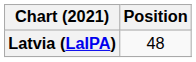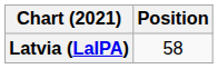 <table class="wikitable plainrowheaders" style="text-align:center">
 <tr>
 <th scope="col">Chart (2021)</th>
 <th scope="col">Position</th>
 </tr>
 <tr>
 <th scope="row">Latvia (<a href='#'>LaIPA</a>)</th>
-<td>48</td>
+<td>58</td>
 </tr>
 <tr>
 </tr>
 </table>
